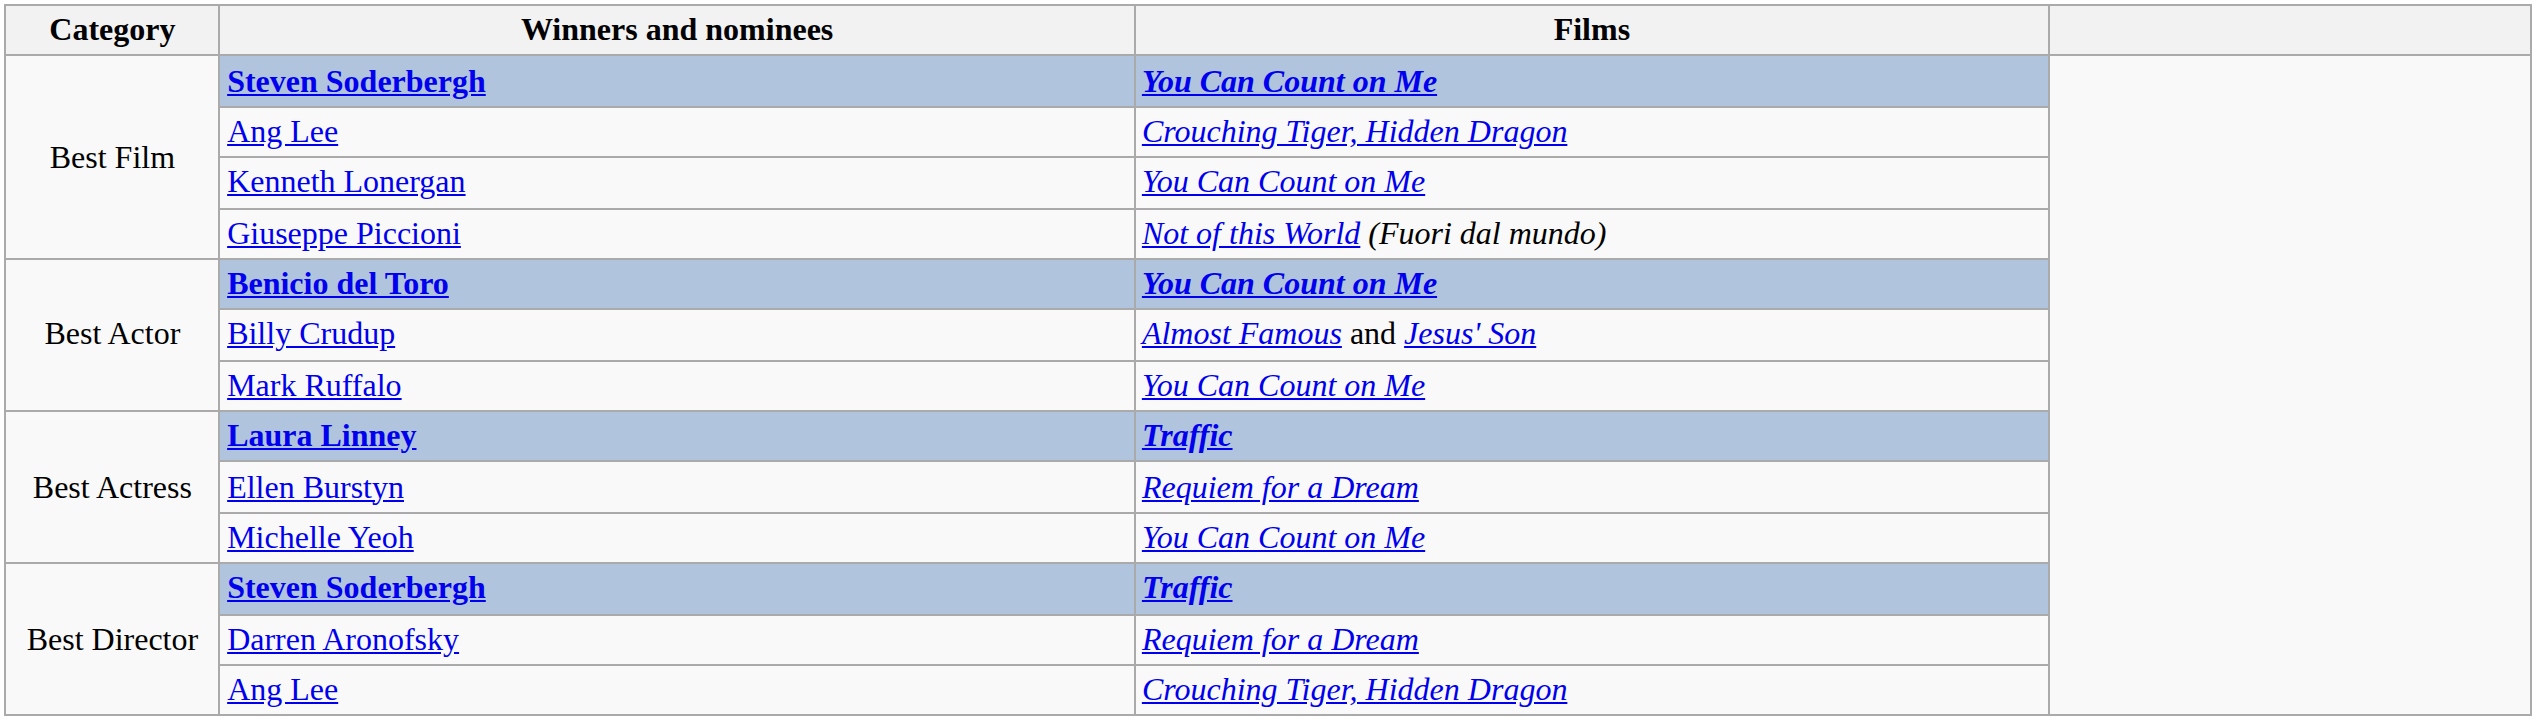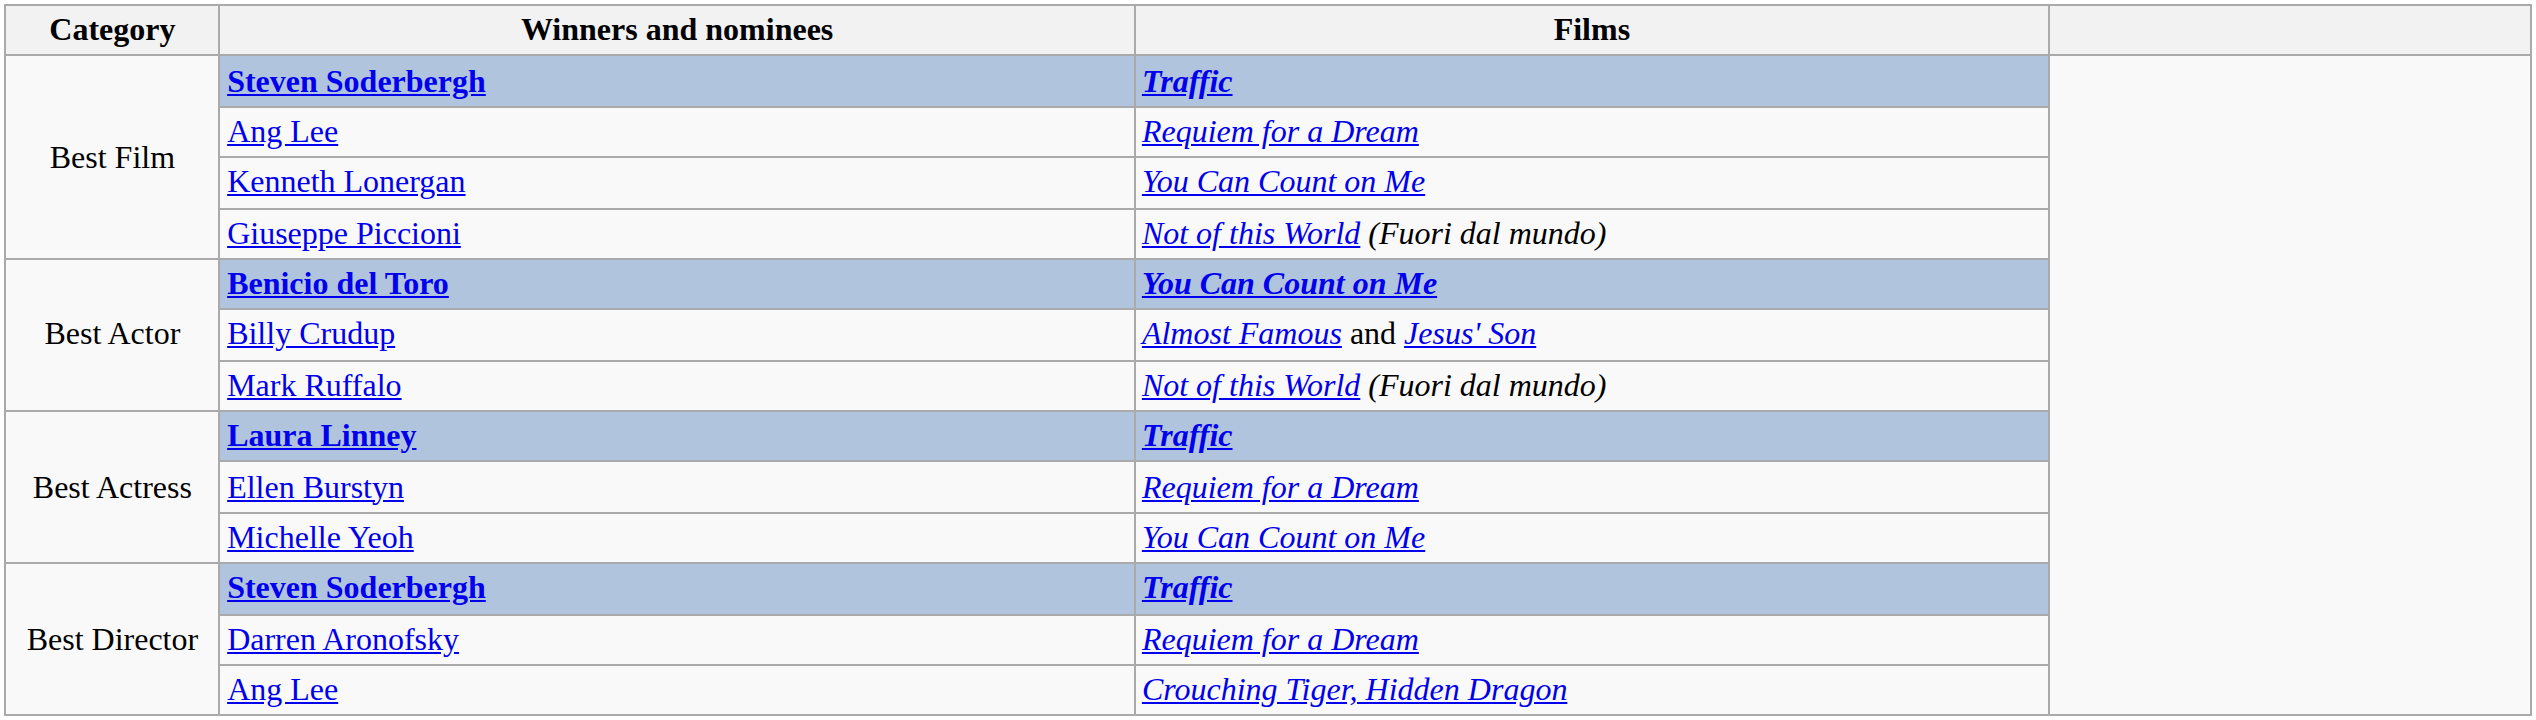 <table class="wikitable" width="100%" cellpadding="5">
 <tr>
 <th width="100"><strong>Category</strong></th>
 <th width="450"><strong>Winners and nominees</strong></th>
 <th width="450"><strong>Films</strong></th>
 <th scope="col" class="unsortable"></th>
 </tr>
 <tr>
 <td rowspan="4" style="text-align:center;">Best Film</td>
 <td style="background:#B0C4DE;"><strong><a href='#'>Steven Soderbergh</a></strong></td>
-<td style="background:#B0C4DE;"><strong><em><a href='#'>You Can Count on Me</a></em></strong></td>
+<td style="background:#B0C4DE;"><strong><em><a href='#'>Traffic</a></em></strong></td>
 <td rowspan="13"; style="text-align:center;"></td>
 </tr>
 <tr>
 <td><a href='#'>Ang Lee</a></td>
-<td><em><a href='#'>Crouching Tiger, Hidden Dragon</a></em></td>
+<td><em><a href='#'>Requiem for a Dream</a></em></td>
 </tr>
 <tr>
 <td><a href='#'>Kenneth Lonergan</a></td>
 <td><em><a href='#'>You Can Count on Me</a></em></td>
 </tr>
 <tr>
 <td><a href='#'>Giuseppe Piccioni</a></td>
 <td><em><a href='#'>Not of this World</a> (Fuori dal mundo)</em></td>
 </tr>
 <tr>
 <td rowspan="3" style="text-align:center;">Best Actor</td>
 <td style="background:#B0C4DE;"><strong><a href='#'>Benicio del Toro</a></strong></td>
 <td style="background:#B0C4DE;"><strong><em><a href='#'>You Can Count on Me</a></em></strong></td>
 </tr>
 <tr>
 <td><a href='#'>Billy Crudup</a></td>
 <td><em><a href='#'>Almost Famous</a></em> and <em><a href='#'>Jesus' Son</a></em></td>
 </tr>
 <tr>
 <td><a href='#'>Mark Ruffalo</a></td>
-<td><em><a href='#'>You Can Count on Me</a></em></td>
+<td><em><a href='#'>Not of this World</a> (Fuori dal mundo)</em></td>
 </tr>
 <tr>
 <td rowspan="3" style="text-align:center;">Best Actress</td>
 <td style="background:#B0C4DE;"><strong><a href='#'>Laura Linney</a></strong></td>
 <td style="background:#B0C4DE;"><strong><em><a href='#'>Traffic</a></em></strong></td>
 </tr>
 <tr>
 <td><a href='#'>Ellen Burstyn</a></td>
 <td><em><a href='#'>Requiem for a Dream</a></em></td>
 </tr>
 <tr>
 <td><a href='#'>Michelle Yeoh</a></td>
 <td><em><a href='#'>You Can Count on Me</a></em></td>
 </tr>
 <tr>
 <td rowspan="3" style="text-align:center;">Best Director</td>
 <td style="background:#B0C4DE;"><strong><a href='#'>Steven Soderbergh</a></strong></td>
 <td style="background:#B0C4DE;"><strong><em><a href='#'>Traffic</a></em></strong></td>
 </tr>
 <tr>
 <td><a href='#'>Darren Aronofsky</a></td>
 <td><em><a href='#'>Requiem for a Dream</a></em></td>
 </tr>
 <tr>
 <td><a href='#'>Ang Lee</a></td>
 <td><em><a href='#'>Crouching Tiger, Hidden Dragon</a></em></td>
 </tr>
 </table>
